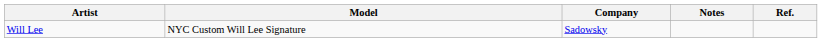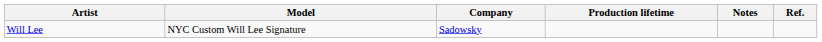 <table class="wikitable sortable plainrowheaders" style="width:99%;">
 <tr>
 <th scope="col" style="width:15em;">Artist</th>
 <th scope="col">Model</th>
 <th scope="col" style="width:10em;">Company</th>
+<th scope="col">Production lifetime</th>
 <th scope="col" class="unsortable">Notes</th>
 <th scope="col">Ref.</th>
 </tr>
 <tr>
 <td><a href='#'>Will Lee</a></td>
 <td>NYC Custom Will Lee Signature</td>
 <td><a href='#'>Sadowsky</a></td>
 <td></td>
 <td></td>
+<td></td>
 </tr>
 </table>
